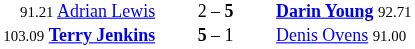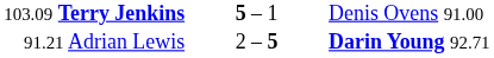 <table style="text-align:center">
 <tr>
 <th width=223></th>
 <th width=100></th>
 <th width=223></th>
 </tr>
 <tr>
+<td align=right><small>103.09</small> <strong><a href='#'>Terry Jenkins</a></strong> </td>
+<td><strong>5</strong> – 1</td>
+<td align=left> <a href='#'>Denis Ovens</a> <small>91.00</small></td>
+</tr>
+<tr>
 <td align=right><small>91.21</small> <a href='#'>Adrian Lewis</a> </td>
 <td>2 – <strong>5</strong></td>
 <td align=left> <strong><a href='#'>Darin Young</a></strong> <small>92.71</small></td>
 </tr>
-<tr>
-<td align=right><small>103.09</small> <strong><a href='#'>Terry Jenkins</a></strong> </td>
-<td><strong>5</strong> – 1</td>
-<td align=left> <a href='#'>Denis Ovens</a> <small>91.00</small></td>
-</tr>
 </table>
